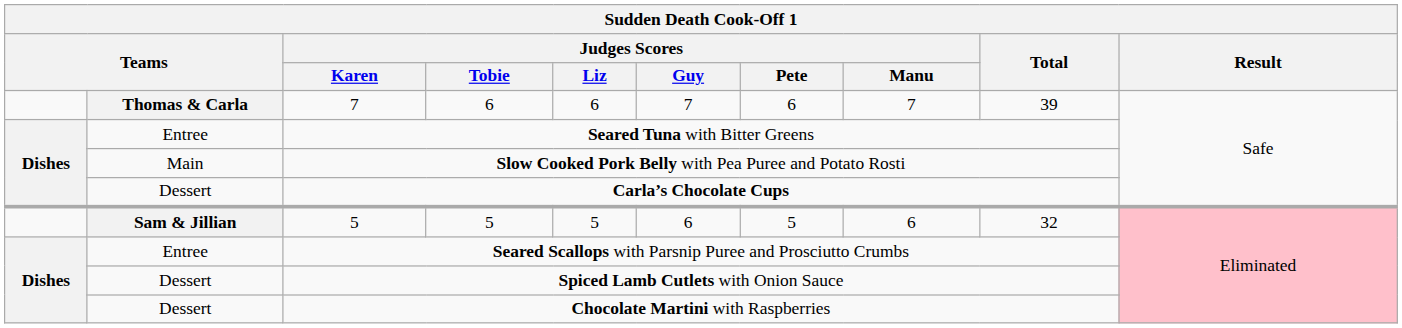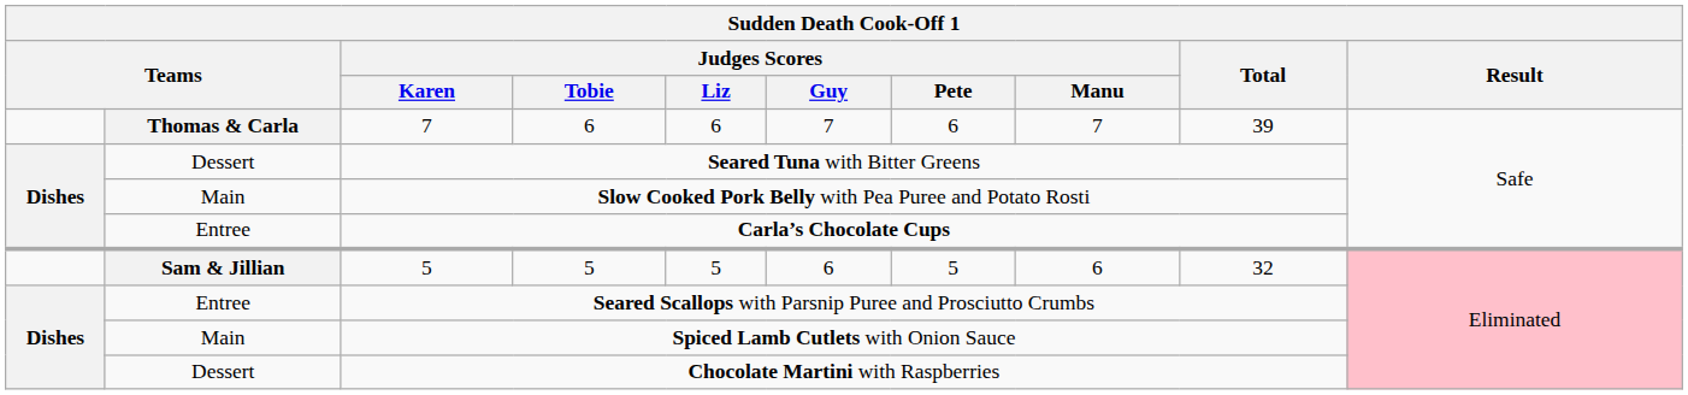 <table class="wikitable plainrowheaders" style="text-align:center; font-size:90%; width:80em;margin-left: auto; margin-right: auto; border: none">
 <tr>
 <th colspan="10" >Sudden Death Cook-Off 1</th>
 </tr>
 <tr>
 <th rowspan=2 style="width:20%;" colspan=2>Teams</th>
 <th colspan=6 style="width:50%;">Judges Scores</th>
 <th rowspan=2 style="width:10%;">Total<br></th>
 <th rowspan=2 style="width:20%;">Result</th>
 </tr>
 <tr>
 <th><a href='#'>Karen</a></th>
 <th><a href='#'>Tobie</a></th>
 <th><a href='#'>Liz</a></th>
 <th><a href='#'>Guy</a></th>
 <th>Pete</th>
 <th>Manu</th>
 </tr>
 <tr>
 <td></td>
 <th>Thomas & Carla</th>
 <td>7</td>
 <td>6</td>
 <td>6</td>
 <td>7</td>
 <td>6</td>
 <td>7</td>
 <td>39</td>
 <td rowspan=4>Safe</td>
 </tr>
 <tr>
 <th rowspan=3>Dishes</th>
-<td>Entree</td>
+<td>Dessert</td>
 <td colspan="7"><strong>Seared Tuna</strong> with Bitter Greens</td>
 </tr>
 <tr>
 <td>Main</td>
 <td colspan="7"><strong>Slow Cooked Pork Belly</strong> with Pea Puree and Potato Rosti</td>
 </tr>
 <tr>
-<td>Dessert</td>
+<td>Entree</td>
 <td colspan="7"><strong>Carla’s Chocolate Cups</strong></td>
 </tr>
 <tr style="border-top:3px solid #aaa;">
 <td></td>
 <th>Sam & Jillian</th>
 <td>5</td>
 <td>5</td>
 <td>5</td>
 <td>6</td>
 <td>5</td>
 <td>6</td>
 <td>32</td>
 <td bgcolor=pink rowspan=4>Eliminated</td>
 </tr>
 <tr>
 <th rowspan=3>Dishes</th>
 <td>Entree</td>
 <td colspan="7"><strong>Seared Scallops</strong> with Parsnip Puree and Prosciutto Crumbs</td>
 </tr>
 <tr>
-<td>Dessert</td>
+<td>Main</td>
 <td colspan="7"><strong>Spiced Lamb Cutlets</strong> with Onion Sauce</td>
 </tr>
 <tr>
 <td>Dessert</td>
 <td colspan="7"><strong>Chocolate Martini</strong> with Raspberries</td>
 </tr>
 </table>
